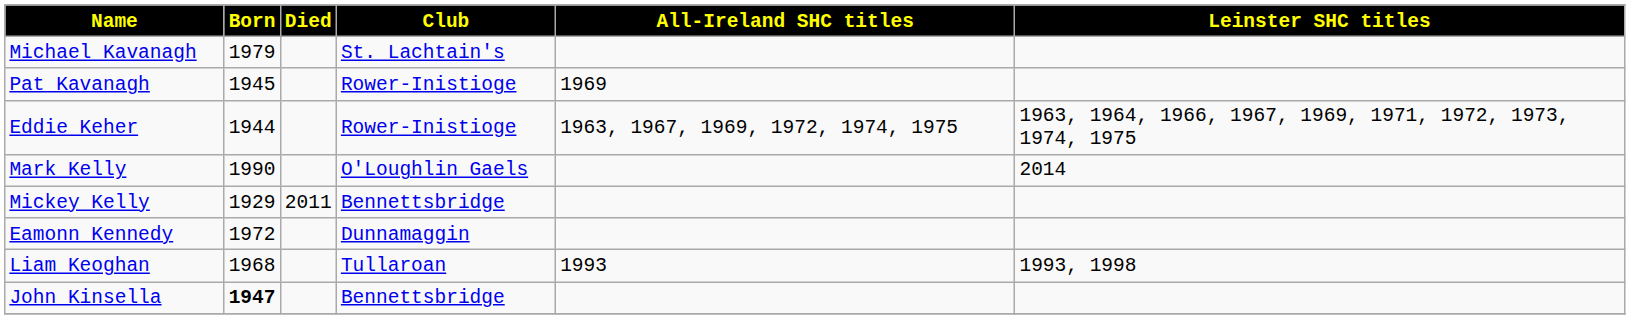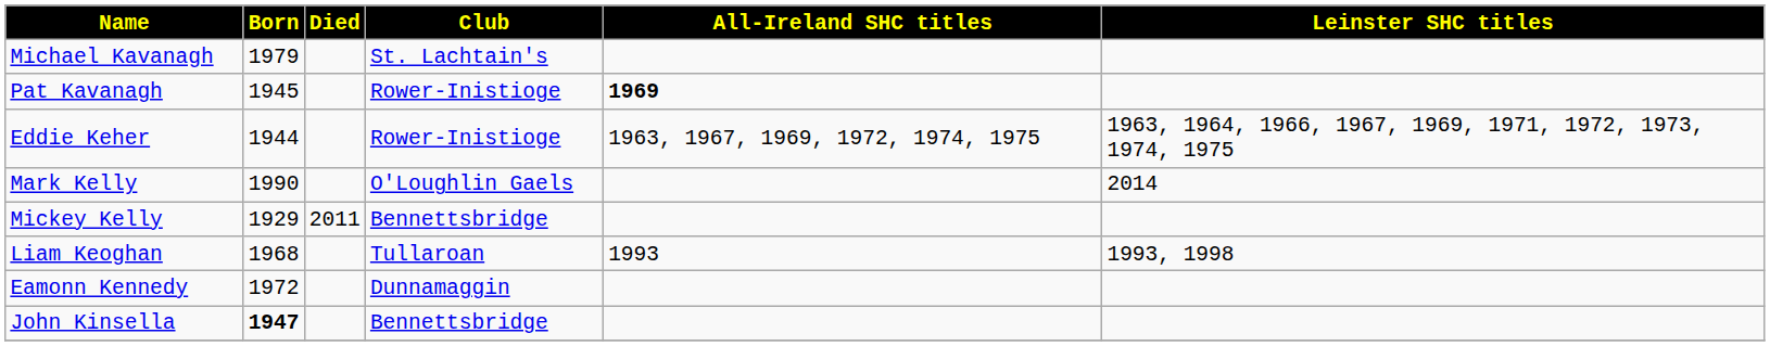 <table align=top class="wikitable">
 <tr>
 <th style="background:black; color:yellow;" width=140>Name</th>
 <th style="background:black; color:yellow;" width=25>Born</th>
 <th style="background:black; color:yellow;" width=25>Died</th>
 <th style="background:black; color:yellow;" width=140>Club</th>
 <th style="background:black; color:yellow;" width=300>All-Ireland SHC titles</th>
 <th style="background:black; color:yellow;" width=400>Leinster SHC titles</th>
 </tr>
 <tr>
 <td><a href='#'>Michael Kavanagh</a></td>
 <td>1979</td>
 <td></td>
 <td><a href='#'>St. Lachtain's</a></td>
 <td></td>
 <td></td>
 </tr>
 <tr>
 <td><a href='#'>Pat Kavanagh</a></td>
 <td>1945</td>
 <td></td>
 <td><a href='#'>Rower-Inistioge</a></td>
-<td>1969</td>
+<td><strong>1969</strong></td>
 </tr>
 <tr>
 <td><a href='#'>Eddie Keher</a></td>
 <td>1944</td>
 <td></td>
 <td><a href='#'>Rower-Inistioge</a></td>
 <td>1963, 1967, 1969, 1972, 1974, 1975</td>
 <td>1963, 1964, 1966, 1967, 1969, 1971, 1972, 1973, 1974, 1975</td>
 </tr>
 <tr>
 <td><a href='#'>Mark Kelly</a></td>
 <td>1990</td>
 <td></td>
 <td><a href='#'>O'Loughlin Gaels</a></td>
 <td></td>
 <td>2014</td>
 </tr>
 <tr>
 <td><a href='#'>Mickey Kelly</a></td>
 <td>1929</td>
 <td>2011</td>
 <td><a href='#'>Bennettsbridge</a></td>
 <td></td>
 <td></td>
 </tr>
 <tr>
+<td><a href='#'>Liam Keoghan</a></td>
+<td>1968</td>
+<td></td>
+<td><a href='#'>Tullaroan</a></td>
+<td>1993</td>
+<td>1993, 1998</td>
+</tr>
+<tr>
 <td><a href='#'>Eamonn Kennedy</a></td>
 <td>1972</td>
 <td></td>
 <td><a href='#'>Dunnamaggin</a></td>
 <td></td>
 <td></td>
-</tr>
-<tr>
-<td><a href='#'>Liam Keoghan</a></td>
-<td>1968</td>
-<td></td>
-<td><a href='#'>Tullaroan</a></td>
-<td>1993</td>
-<td>1993, 1998</td>
 </tr>
 <tr>
 <td><a href='#'>John Kinsella</a></td>
 <td><strong>1947</strong></td>
 <td></td>
 <td><a href='#'>Bennettsbridge</a></td>
 <td></td>
 <td></td>
 </tr>
 <tr>
 </tr>
 </table>
